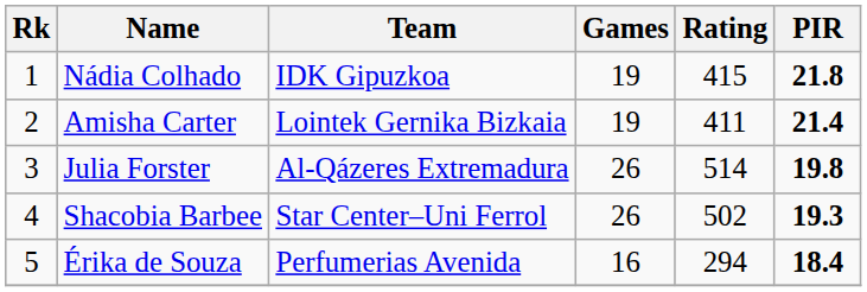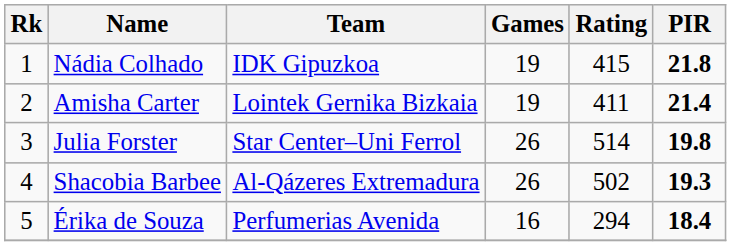 <table class="wikitable" style="text-align: center;">
 <tr>
 <th>Rk</th>
 <th>Name</th>
 <th>Team</th>
 <th>Games</th>
 <th>Rating</th>
 <th width=40>PIR</th>
 </tr>
 <tr>
 <td>1</td>
 <td align="left"> <a href='#'>Nádia Colhado</a></td>
 <td align="left"><a href='#'>IDK Gipuzkoa</a></td>
 <td>19</td>
 <td>415</td>
 <td><strong>21.8</strong></td>
 </tr>
 <tr>
 <td>2</td>
 <td align="left"> <a href='#'>Amisha Carter</a></td>
 <td align="left"><a href='#'>Lointek Gernika Bizkaia</a></td>
 <td>19</td>
 <td>411</td>
 <td><strong>21.4</strong></td>
 </tr>
 <tr>
 <td>3</td>
 <td align="left"> <a href='#'>Julia Forster</a></td>
-<td align="left"><a href='#'>Al-Qázeres Extremadura</a></td>
+<td align="left"><a href='#'>Star Center–Uni Ferrol</a></td>
 <td>26</td>
 <td>514</td>
 <td><strong>19.8</strong></td>
 </tr>
 <tr>
 <td>4</td>
 <td align="left"> <a href='#'>Shacobia Barbee</a></td>
-<td align="left"><a href='#'>Star Center–Uni Ferrol</a></td>
+<td align="left"><a href='#'>Al-Qázeres Extremadura</a></td>
 <td>26</td>
 <td>502</td>
 <td><strong>19.3</strong></td>
 </tr>
 <tr>
 <td>5</td>
 <td align="left"> <a href='#'>Érika de Souza</a></td>
 <td align="left"><a href='#'>Perfumerias Avenida</a></td>
 <td>16</td>
 <td>294</td>
 <td><strong>18.4</strong></td>
 </tr>
 <tr>
 </tr>
 </table>
